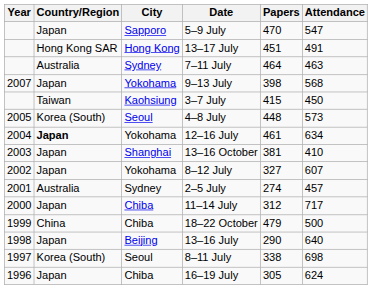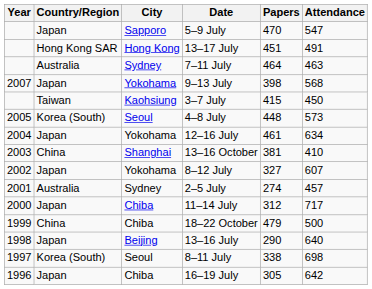 <table class="wikitable sortable">
 <tr>
 <th>Year</th>
 <th>Country/Region</th>
 <th>City</th>
 <th>Date</th>
 <th>Papers</th>
 <th>Attendance</th>
 </tr>
 <tr>
 <td></td>
 <td>Japan</td>
 <td><a href='#'>Sapporo</a></td>
 <td>5–9 July</td>
 <td>470</td>
 <td>547</td>
 </tr>
 <tr>
 <td></td>
 <td>Hong Kong SAR</td>
 <td><a href='#'>Hong Kong</a></td>
 <td>13–17 July</td>
 <td>451</td>
 <td>491</td>
 </tr>
 <tr>
 <td></td>
 <td>Australia</td>
 <td><a href='#'>Sydney</a></td>
 <td>7–11 July</td>
 <td>464</td>
 <td>463</td>
 </tr>
 <tr>
 <td>2007</td>
 <td>Japan</td>
 <td><a href='#'>Yokohama</a></td>
 <td>9–13 July</td>
 <td>398</td>
 <td>568</td>
 </tr>
 <tr>
 <td></td>
 <td>Taiwan</td>
 <td><a href='#'>Kaohsiung</a></td>
 <td>3–7 July</td>
 <td>415</td>
 <td>450</td>
 </tr>
 <tr>
 <td>2005</td>
 <td>Korea (South)</td>
 <td><a href='#'>Seoul</a></td>
 <td>4–8 July</td>
 <td>448</td>
 <td>573</td>
 </tr>
 <tr>
 <td>2004</td>
-<td><strong>Japan</strong></td>
+<td>Japan</td>
 <td>Yokohama</td>
 <td>12–16 July</td>
 <td>461</td>
 <td>634</td>
 </tr>
 <tr>
 <td>2003</td>
-<td>Japan</td>
+<td>China</td>
 <td><a href='#'>Shanghai</a></td>
 <td>13–16 October</td>
 <td>381</td>
 <td>410</td>
 </tr>
 <tr>
 <td>2002</td>
 <td>Japan</td>
 <td>Yokohama</td>
 <td>8–12 July</td>
 <td>327</td>
 <td>607</td>
 </tr>
 <tr>
 <td>2001</td>
 <td>Australia</td>
 <td>Sydney</td>
 <td>2–5 July</td>
 <td>274</td>
 <td>457</td>
 </tr>
 <tr>
 <td>2000</td>
 <td>Japan</td>
 <td><a href='#'>Chiba</a></td>
 <td>11–14 July</td>
 <td>312</td>
 <td>717</td>
 </tr>
 <tr>
 <td>1999</td>
 <td>China</td>
 <td>Chiba</td>
 <td>18–22 October</td>
 <td>479</td>
 <td>500</td>
 </tr>
 <tr>
 <td>1998</td>
 <td>Japan</td>
 <td><a href='#'>Beijing</a></td>
 <td>13–16 July</td>
 <td>290</td>
 <td>640</td>
 </tr>
 <tr>
 <td>1997</td>
 <td>Korea (South)</td>
 <td>Seoul</td>
 <td>8–11 July</td>
 <td>338</td>
 <td>698</td>
 </tr>
 <tr>
 <td>1996</td>
 <td>Japan</td>
 <td>Chiba</td>
 <td>16–19 July</td>
 <td>305</td>
-<td>624</td>
+<td>642</td>
 </tr>
 </table>
